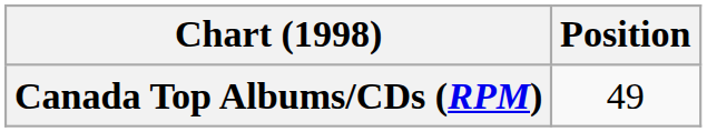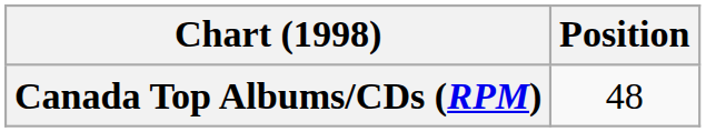 <table class="wikitable plainrowheaders">
 <tr>
 <th>Chart (1998)</th>
 <th>Position</th>
 </tr>
 <tr>
 <th scope="row">Canada Top Albums/CDs (<em><a href='#'>RPM</a></em>)</th>
-<td align=center>49</td>
+<td align=center>48</td>
 </tr>
 </table>
